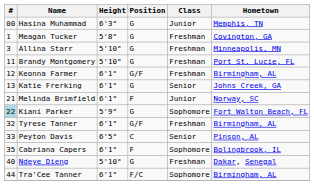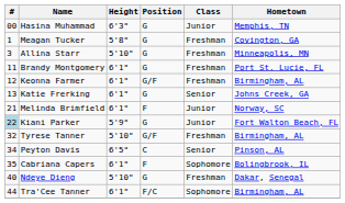 <table class="wikitable" style="font-size: 90%">
 <tr>
 <th>#</th>
 <th>Name</th>
 <th>Height</th>
 <th>Position</th>
 <th>Class</th>
 <th>Hometown</th>
 </tr>
 <tr>
 <td>00</td>
 <td>Hasina Muhammad</td>
 <td>6'3"</td>
 <td>G</td>
 <td>Junior</td>
 <td><a href='#'>Memphis, TN</a></td>
 </tr>
 <tr>
 <td>1</td>
 <td>Meagan Tucker</td>
 <td>5'8"</td>
 <td>G</td>
 <td>Freshman</td>
 <td><a href='#'>Covington, GA</a></td>
 </tr>
 <tr>
 <td>3</td>
 <td>Allina Starr</td>
 <td>5'10"</td>
 <td>G</td>
 <td>Freshman</td>
 <td><a href='#'>Minneapolis, MN</a></td>
 </tr>
 <tr>
 <td>11</td>
 <td>Brandy Montgomery</td>
-<td>5'10"</td>
+<td>6'1"</td>
 <td>G</td>
 <td>Freshman</td>
 <td><a href='#'>Port St. Lucie, FL</a></td>
 </tr>
 <tr>
 <td>12</td>
 <td>Keonna Farmer</td>
 <td>6'1"</td>
 <td>G/F</td>
 <td>Freshman</td>
 <td><a href='#'>Birmingham, AL</a></td>
 </tr>
 <tr>
 <td>13</td>
 <td>Katie Frerking</td>
 <td>6'1"</td>
 <td>G</td>
 <td>Senior</td>
 <td><a href='#'>Johns Creek, GA</a></td>
 </tr>
 <tr>
 <td>21</td>
 <td>Melinda Brimfield</td>
 <td>6'1"</td>
 <td>F</td>
 <td>Junior</td>
 <td><a href='#'>Norway, SC</a></td>
 </tr>
 <tr>
 <td style="background: lightblue;">22</td>
 <td>Kiani Parker</td>
 <td>5'9"</td>
 <td>G</td>
-<td>Sophomore</td>
+<td>Junior</td>
 <td><a href='#'>Fort Walton Beach, FL</a></td>
 </tr>
 <tr>
 <td>32</td>
 <td>Tyrese Tanner</td>
-<td>6'1"</td>
+<td>5'10"</td>
 <td>G/F</td>
 <td>Freshman</td>
 <td><a href='#'>Birmingham, AL</a></td>
 </tr>
 <tr>
-<td>33</td>
+<td>34</td>
 <td>Peyton Davis</td>
 <td>6'5"</td>
 <td>C</td>
 <td>Senior</td>
 <td><a href='#'>Pinson, AL</a></td>
 </tr>
 <tr>
 <td>35</td>
 <td>Cabriana Capers</td>
 <td>6'1"</td>
 <td>F</td>
 <td>Sophomore</td>
 <td><a href='#'>Bolingbrook, IL</a></td>
 </tr>
 <tr>
 <td>40</td>
 <td><a href='#'>Ndeye Dieng</a></td>
 <td>5'10"</td>
 <td>G</td>
 <td>Freshman</td>
 <td><a href='#'>Dakar</a>, <a href='#'>Senegal</a></td>
 </tr>
 <tr>
 <td>44</td>
 <td>Tra'Cee Tanner</td>
 <td>6'1"</td>
 <td>F/C</td>
 <td>Sophomore</td>
 <td><a href='#'>Birmingham, AL</a></td>
 </tr>
 <tr>
 </tr>
 </table>
